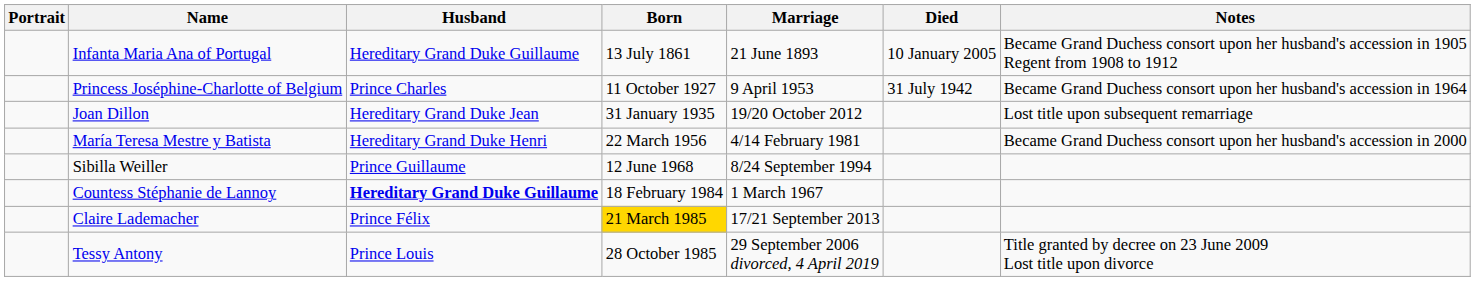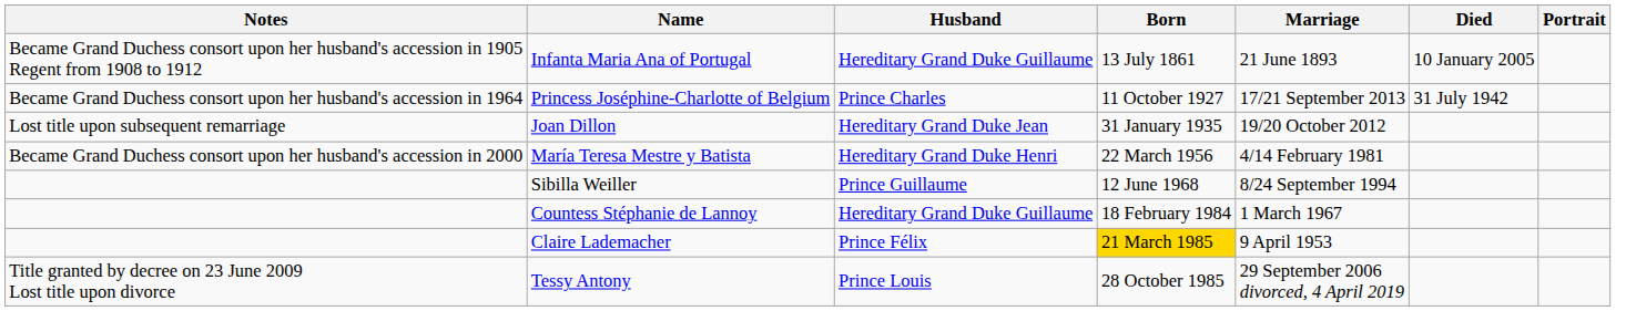 <table class="wikitable">
 <tr>
-<th>Portrait</th>
+<th>Notes</th>
 <th>Name</th>
 <th>Husband</th>
 <th>Born</th>
 <th>Marriage</th>
 <th>Died</th>
-<th>Notes</th>
+<th>Portrait</th>
 </tr>
 <tr>
-<td></td>
+<td>Became Grand Duchess consort upon her husband's accession in 1905<br>Regent from 1908 to 1912</td>
 <td><a href='#'>Infanta Maria Ana of Portugal</a></td>
 <td><a href='#'>Hereditary Grand Duke Guillaume</a></td>
 <td>13 July 1861</td>
 <td>21 June 1893</td>
 <td>10 January 2005</td>
-<td>Became Grand Duchess consort upon her husband's accession in 1905<br>Regent from 1908 to 1912</td>
+<td></td>
 </tr>
 <tr>
-<td></td>
+<td>Became Grand Duchess consort upon her husband's accession in 1964</td>
 <td><a href='#'>Princess Joséphine-Charlotte of Belgium</a></td>
 <td><a href='#'>Prince Charles</a></td>
 <td>11 October 1927</td>
-<td>9 April 1953</td>
+<td>17/21 September 2013</td>
 <td>31 July 1942</td>
-<td>Became Grand Duchess consort upon her husband's accession in 1964</td>
+<td></td>
 </tr>
 <tr>
-<td></td>
+<td>Lost title upon subsequent remarriage</td>
 <td><a href='#'>Joan Dillon</a></td>
 <td><a href='#'>Hereditary Grand Duke Jean</a></td>
 <td>31 January 1935</td>
 <td>19/20 October 2012</td>
 <td></td>
-<td>Lost title upon subsequent remarriage</td>
+<td></td>
 </tr>
 <tr>
-<td></td>
+<td>Became Grand Duchess consort upon her husband's accession in 2000</td>
 <td><a href='#'>María Teresa Mestre y Batista</a></td>
 <td><a href='#'>Hereditary Grand Duke Henri</a></td>
 <td>22 March 1956</td>
 <td>4/14 February 1981</td>
 <td></td>
-<td>Became Grand Duchess consort upon her husband's accession in 2000</td>
+<td></td>
 </tr>
 <tr>
 <td></td>
 <td>Sibilla Weiller</td>
 <td><a href='#'>Prince Guillaume</a></td>
 <td>12 June 1968</td>
 <td>8/24 September 1994</td>
 <td></td>
 <td></td>
 </tr>
 <tr>
 <td></td>
 <td><a href='#'>Countess Stéphanie de Lannoy</a></td>
-<td><strong><a href='#'>Hereditary Grand Duke Guillaume</a></strong></td>
+<td><a href='#'>Hereditary Grand Duke Guillaume</a></td>
 <td>18 February 1984</td>
 <td>1 March 1967</td>
 <td></td>
 <td></td>
 </tr>
 <tr>
 <td></td>
 <td><a href='#'>Claire Lademacher</a></td>
 <td><a href='#'>Prince Félix</a></td>
 <td style="background: gold;">21 March 1985</td>
-<td>17/21 September 2013</td>
+<td>9 April 1953</td>
 <td></td>
 <td></td>
 </tr>
 <tr>
-<td></td>
+<td>Title granted by decree on 23 June 2009<br>Lost title upon divorce</td>
 <td><a href='#'>Tessy Antony</a></td>
 <td><a href='#'>Prince Louis</a></td>
 <td>28 October 1985</td>
 <td>29 September 2006<br><em>divorced, 4 April 2019</em></td>
 <td></td>
-<td>Title granted by decree on 23 June 2009<br>Lost title upon divorce</td>
+<td></td>
 </tr>
 </table>
